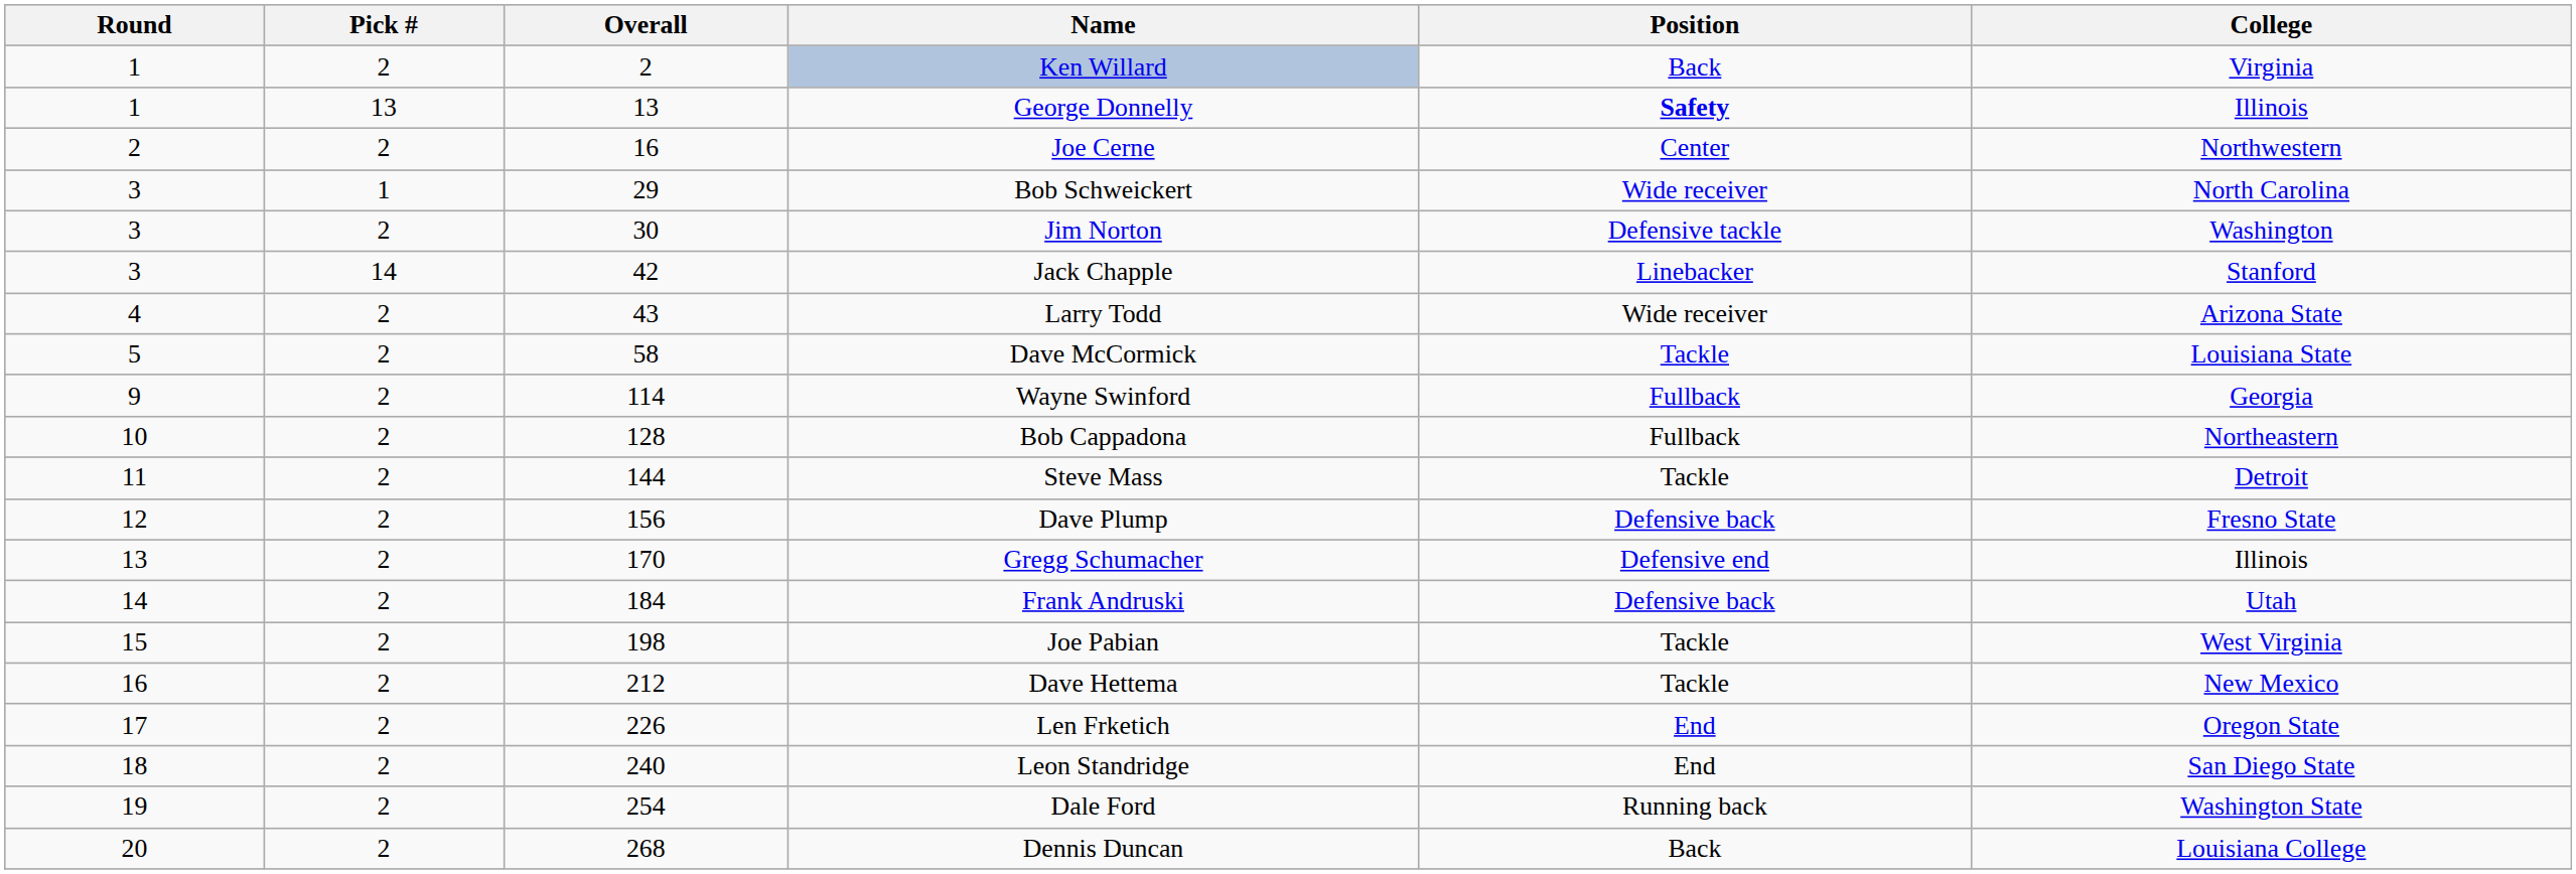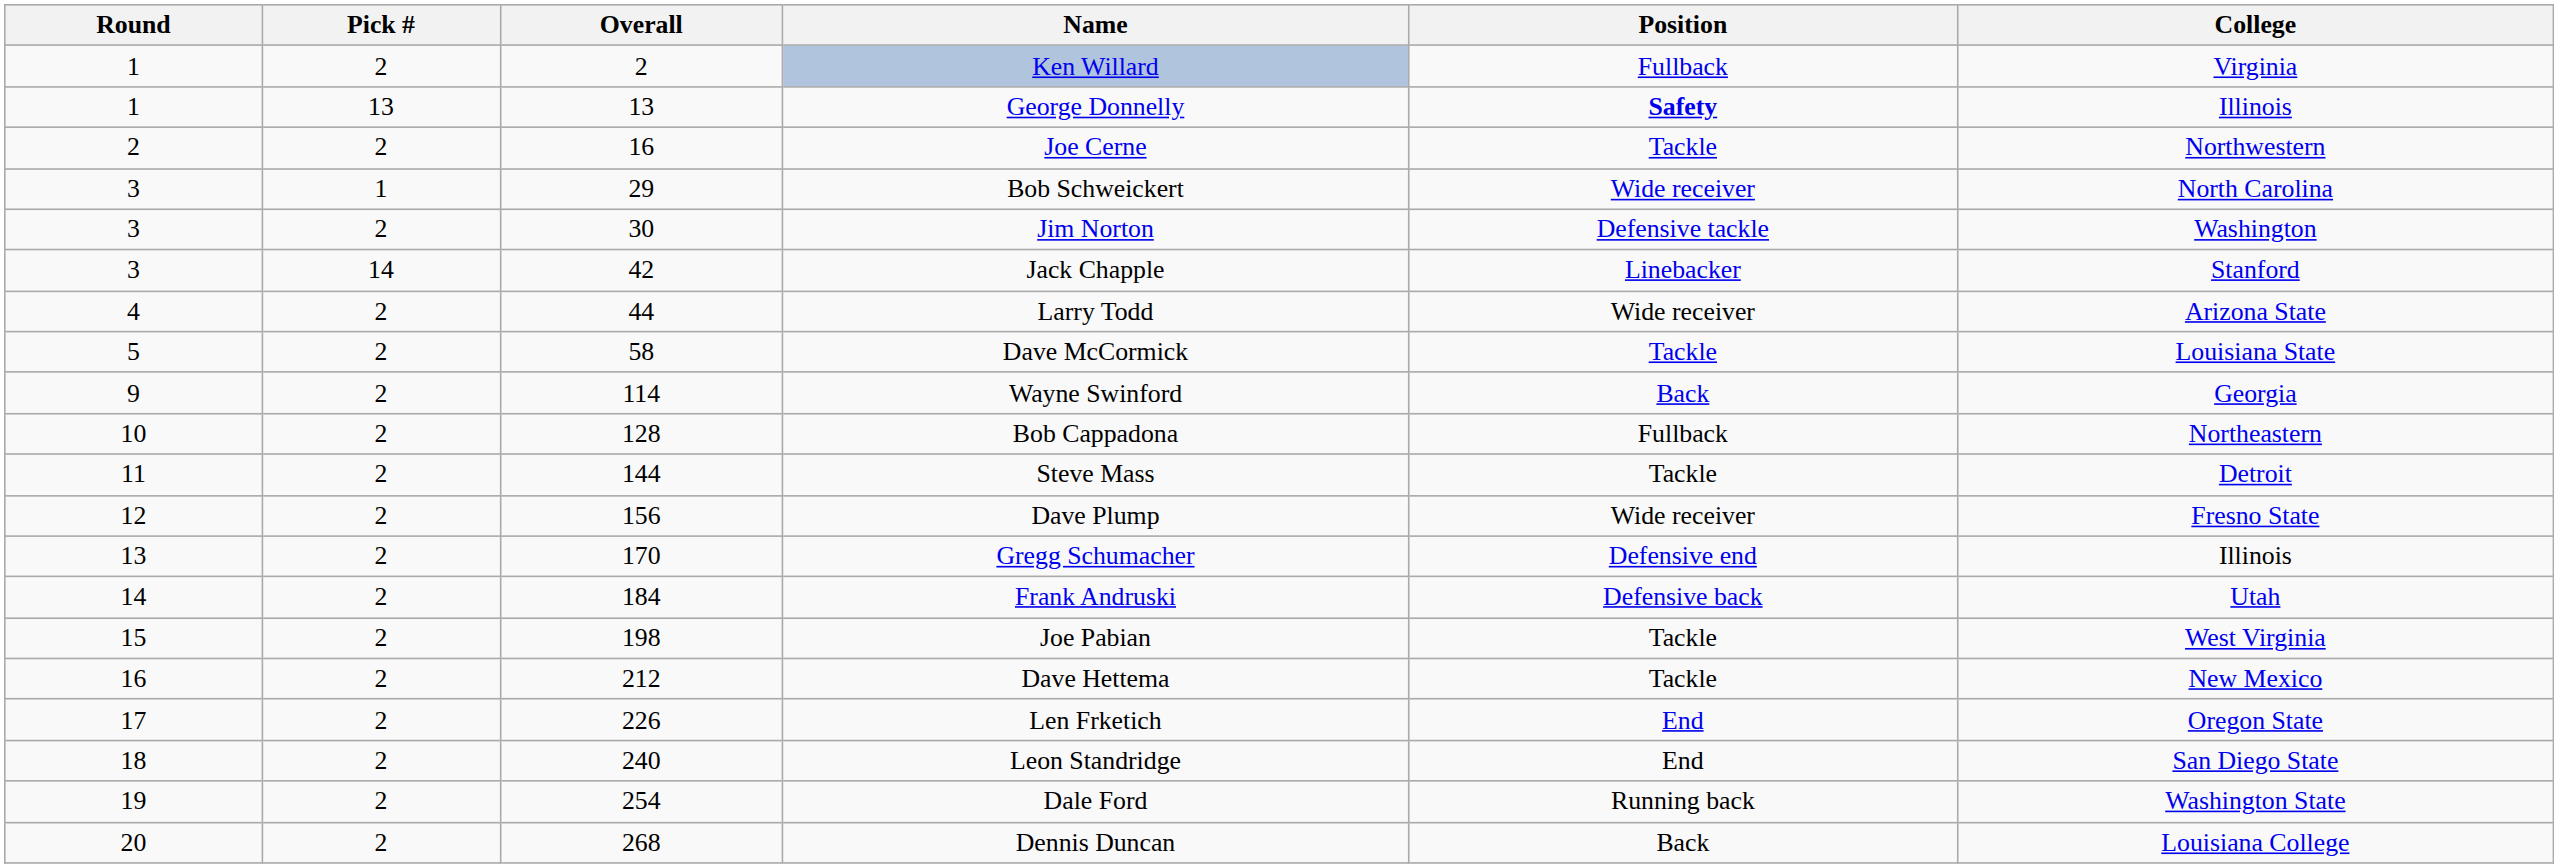 <table class="wikitable sortable sortable" style="width: 100%; text-align:center">
 <tr>
 <th>Round</th>
 <th>Pick #</th>
 <th>Overall</th>
 <th>Name</th>
 <th>Position</th>
 <th>College</th>
 </tr>
 <tr>
 <td>1</td>
 <td>2</td>
 <td>2</td>
 <td bgcolor=lightsteelblue><a href='#'>Ken Willard</a></td>
-<td><a href='#'>Back</a></td>
+<td><a href='#'>Fullback</a></td>
 <td><a href='#'>Virginia</a></td>
 </tr>
 <tr>
 <td>1</td>
 <td>13</td>
 <td>13</td>
 <td><a href='#'>George Donnelly</a></td>
 <td><strong><a href='#'>Safety</a></strong></td>
 <td><a href='#'>Illinois</a></td>
 </tr>
 <tr>
 <td>2</td>
 <td>2</td>
 <td>16</td>
 <td><a href='#'>Joe Cerne</a></td>
-<td><a href='#'>Center</a></td>
+<td><a href='#'>Tackle</a></td>
 <td><a href='#'>Northwestern</a></td>
 </tr>
 <tr>
 <td>3</td>
 <td>1</td>
 <td>29</td>
 <td>Bob Schweickert</td>
 <td><a href='#'>Wide receiver</a></td>
 <td><a href='#'>North Carolina</a></td>
 </tr>
 <tr>
 <td>3</td>
 <td>2</td>
 <td>30</td>
 <td><a href='#'>Jim Norton</a></td>
 <td><a href='#'>Defensive tackle</a></td>
 <td><a href='#'>Washington</a></td>
 </tr>
 <tr>
 <td>3</td>
 <td>14</td>
 <td>42</td>
 <td>Jack Chapple</td>
 <td><a href='#'>Linebacker</a></td>
 <td><a href='#'>Stanford</a></td>
 </tr>
 <tr>
 <td>4</td>
 <td>2</td>
-<td>43</td>
+<td>44</td>
 <td>Larry Todd</td>
 <td>Wide receiver</td>
 <td><a href='#'>Arizona State</a></td>
 </tr>
 <tr>
 <td>5</td>
 <td>2</td>
 <td>58</td>
 <td>Dave McCormick</td>
 <td><a href='#'>Tackle</a></td>
 <td><a href='#'>Louisiana State</a></td>
 </tr>
 <tr>
 <td>9</td>
 <td>2</td>
 <td>114</td>
 <td>Wayne Swinford</td>
-<td><a href='#'>Fullback</a></td>
+<td><a href='#'>Back</a></td>
 <td><a href='#'>Georgia</a></td>
 </tr>
 <tr>
 <td>10</td>
 <td>2</td>
 <td>128</td>
 <td>Bob Cappadona</td>
 <td>Fullback</td>
 <td><a href='#'>Northeastern</a></td>
 </tr>
 <tr>
 <td>11</td>
 <td>2</td>
 <td>144</td>
 <td>Steve Mass</td>
 <td>Tackle</td>
 <td><a href='#'>Detroit</a></td>
 </tr>
 <tr>
 <td>12</td>
 <td>2</td>
 <td>156</td>
 <td>Dave Plump</td>
-<td><a href='#'>Defensive back</a></td>
+<td>Wide receiver</td>
 <td><a href='#'>Fresno State</a></td>
 </tr>
 <tr>
 <td>13</td>
 <td>2</td>
 <td>170</td>
 <td><a href='#'>Gregg Schumacher</a></td>
 <td><a href='#'>Defensive end</a></td>
 <td Illinois Fighting Illini football>Illinois</td>
 </tr>
 <tr>
 <td>14</td>
 <td>2</td>
 <td>184</td>
 <td><a href='#'>Frank Andruski</a></td>
 <td><a href='#'>Defensive back</a></td>
 <td><a href='#'>Utah</a></td>
 </tr>
 <tr>
 <td>15</td>
 <td>2</td>
 <td>198</td>
 <td>Joe Pabian</td>
 <td>Tackle</td>
 <td><a href='#'>West Virginia</a></td>
 </tr>
 <tr>
 <td>16</td>
 <td>2</td>
 <td>212</td>
 <td>Dave Hettema</td>
 <td>Tackle</td>
 <td><a href='#'>New Mexico</a></td>
 </tr>
 <tr>
 <td>17</td>
 <td>2</td>
 <td>226</td>
 <td>Len Frketich</td>
 <td><a href='#'>End</a></td>
 <td><a href='#'>Oregon State</a></td>
 </tr>
 <tr>
 <td>18</td>
 <td>2</td>
 <td>240</td>
 <td>Leon Standridge</td>
 <td>End</td>
 <td><a href='#'>San Diego State</a></td>
 </tr>
 <tr>
 <td>19</td>
 <td>2</td>
 <td>254</td>
 <td>Dale Ford</td>
 <td>Running back</td>
 <td><a href='#'>Washington State</a></td>
 </tr>
 <tr>
 <td>20</td>
 <td>2</td>
 <td>268</td>
 <td>Dennis Duncan</td>
 <td>Back</td>
 <td><a href='#'>Louisiana College</a></td>
 </tr>
 </table>
